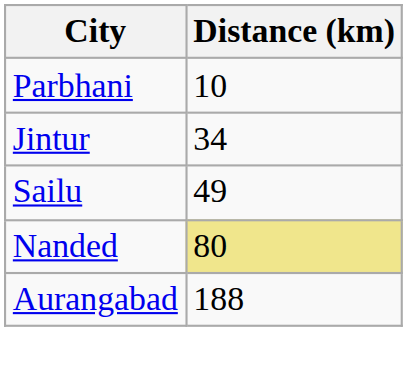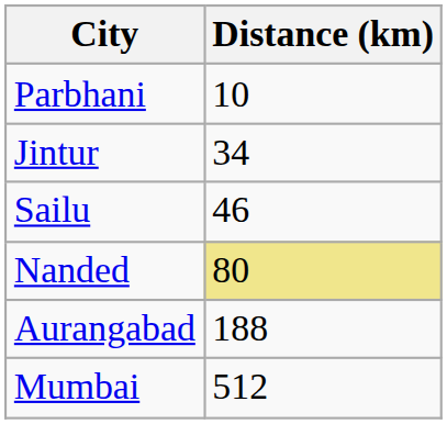 <table class="wikitable">
 <tr>
 <th>City</th>
 <th>Distance (km)</th>
 </tr>
 <tr>
 <td><a href='#'>Parbhani</a></td>
 <td>10</td>
 </tr>
 <tr>
 <td><a href='#'>Jintur</a></td>
 <td>34</td>
 </tr>
 <tr>
 <td><a href='#'>Sailu</a></td>
-<td>49</td>
+<td>46</td>
 </tr>
 <tr>
 <td><a href='#'>Nanded</a></td>
 <td style="background: khaki;">80</td>
 </tr>
 <tr>
 <td><a href='#'>Aurangabad</a></td>
 <td>188</td>
 </tr>
+<tr>
+<td><a href='#'>Mumbai</a></td>
+<td>512</td>
+</tr>
 </table>
